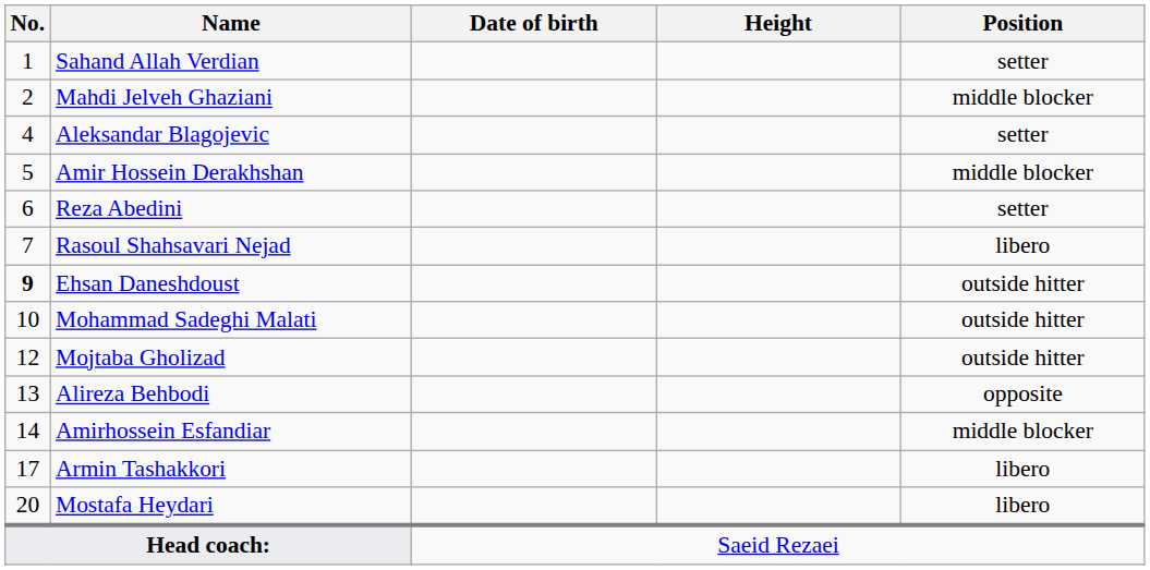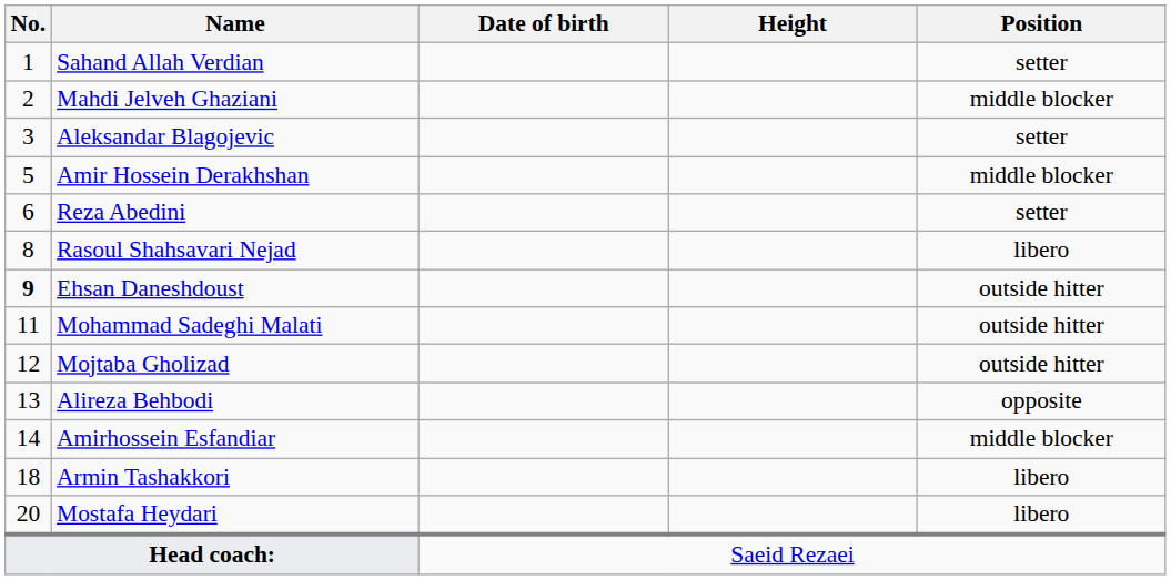 <table class="wikitable sortable" style="font-size:100%; text-align:center">
 <tr>
 <th>No.</th>
 <th style="width:15em">Name</th>
 <th style="width:10em">Date of birth</th>
 <th style="width:10em">Height</th>
 <th style="width:10em">Position</th>
 </tr>
 <tr>
 <td>1</td>
 <td align=left> <a href='#'>Sahand Allah Verdian</a></td>
 <td align=right></td>
 <td></td>
 <td>setter</td>
 </tr>
 <tr>
 <td>2</td>
 <td align=left> <a href='#'>Mahdi Jelveh Ghaziani</a></td>
 <td align=right></td>
 <td></td>
 <td>middle blocker</td>
 </tr>
 <tr>
-<td>4</td>
+<td>3</td>
 <td align=left> <a href='#'>Aleksandar Blagojevic</a></td>
 <td align=right></td>
 <td></td>
 <td>setter</td>
 </tr>
 <tr>
 <td>5</td>
 <td align=left> <a href='#'>Amir Hossein Derakhshan</a></td>
 <td align=right></td>
 <td></td>
 <td>middle blocker</td>
 </tr>
 <tr>
 <td>6</td>
 <td align=left> <a href='#'>Reza Abedini</a></td>
 <td align=right></td>
 <td></td>
 <td>setter</td>
 </tr>
 <tr>
-<td>7</td>
+<td>8</td>
 <td align=left> <a href='#'>Rasoul Shahsavari Nejad</a></td>
 <td align=right></td>
 <td></td>
 <td>libero</td>
 </tr>
 <tr>
 <td><strong>9</strong></td>
 <td align=left> <a href='#'>Ehsan Daneshdoust</a></td>
 <td align=right></td>
 <td></td>
 <td>outside hitter</td>
 </tr>
 <tr>
-<td>10</td>
+<td>11</td>
 <td align=left> <a href='#'>Mohammad Sadeghi Malati</a></td>
 <td align=right></td>
 <td></td>
 <td>outside hitter</td>
 </tr>
 <tr>
 <td>12</td>
 <td align=left> <a href='#'>Mojtaba Gholizad</a></td>
 <td align=right></td>
 <td></td>
 <td>outside hitter</td>
 </tr>
 <tr>
 <td>13</td>
 <td align=left> <a href='#'>Alireza Behbodi</a></td>
 <td align=right></td>
 <td></td>
 <td>opposite</td>
 </tr>
 <tr>
 <td>14</td>
 <td align=left> <a href='#'>Amirhossein Esfandiar</a></td>
 <td align=right></td>
 <td></td>
 <td>middle blocker</td>
 </tr>
 <tr>
-<td>17</td>
+<td>18</td>
 <td align=left> <a href='#'>Armin Tashakkori</a></td>
 <td align=right></td>
 <td></td>
 <td>libero</td>
 </tr>
 <tr>
 <td>20</td>
 <td align=left> <a href='#'>Mostafa Heydari</a></td>
 <td align=right></td>
 <td></td>
 <td>libero</td>
 </tr>
 <tr style="border-top: 3px solid grey">
 <td colspan=2 style="background:#EAECF0"><strong>Head coach:</strong></td>
 <td colspan=3> <a href='#'>Saeid Rezaei</a></td>
 </tr>
 </table>
